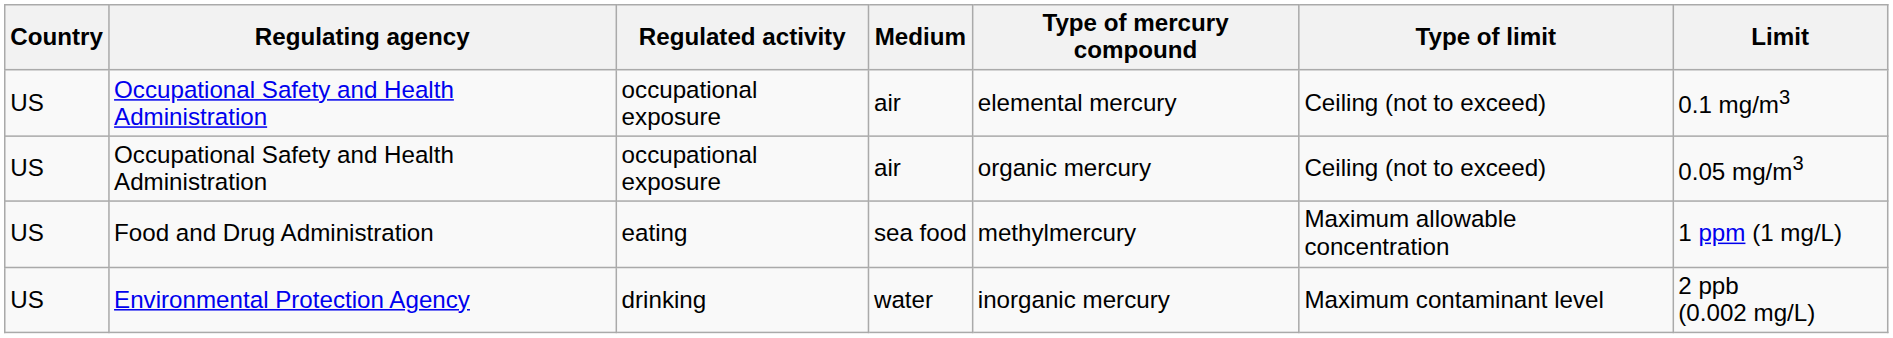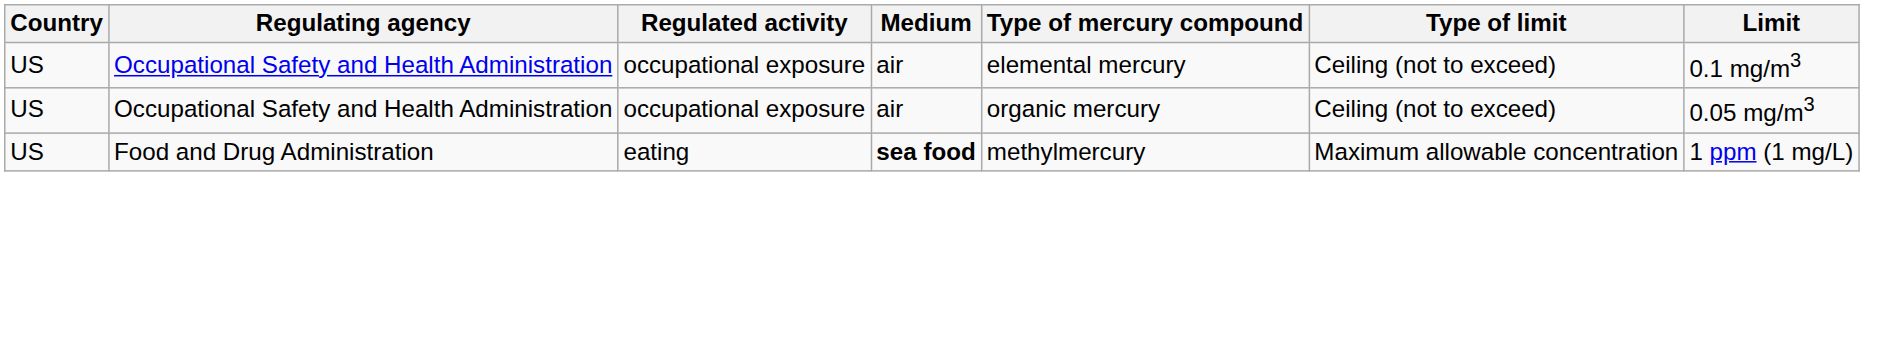 <table class="wikitable sortable">
 <tr>
 <th>Country</th>
 <th>Regulating agency</th>
 <th>Regulated activity</th>
 <th>Medium</th>
 <th>Type of mercury compound</th>
 <th>Type of limit</th>
 <th>Limit</th>
 </tr>
 <tr>
 <td>US</td>
 <td><a href='#'>Occupational Safety and Health Administration</a></td>
 <td>occupational exposure</td>
 <td>air</td>
 <td>elemental mercury</td>
 <td>Ceiling (not to exceed)</td>
 <td>0.1 mg/m<sup>3</sup></td>
 </tr>
 <tr>
 <td>US</td>
 <td>Occupational Safety and Health Administration</td>
 <td>occupational exposure</td>
 <td>air</td>
 <td>organic mercury</td>
 <td>Ceiling (not to exceed)</td>
 <td>0.05 mg/m<sup>3</sup></td>
 </tr>
 <tr>
 <td>US</td>
 <td>Food and Drug Administration</td>
 <td>eating</td>
-<td>sea food</td>
+<td><strong>sea food</strong></td>
 <td>methylmercury</td>
 <td>Maximum allowable concentration</td>
 <td>1 <a href='#'>ppm</a> (1 mg/L)</td>
 </tr>
-<tr>
-<td>US</td>
-<td><a href='#'>Environmental Protection Agency</a></td>
-<td>drinking</td>
-<td>water</td>
-<td>inorganic mercury</td>
-<td>Maximum contaminant level</td>
-<td>2 ppb (0.002 mg/L)</td>
-</tr>
 </table>
